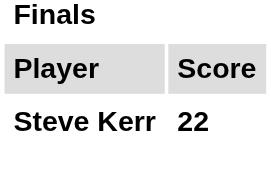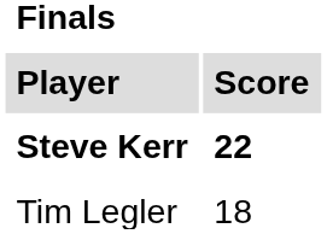 <table cellpadding=5>
 <tr>
 <td><strong>Finals</strong></td>
 </tr>
 <tr style="background: #dddddd">
 <td><strong>Player</strong></td>
 <td><strong>Score</strong></td>
 </tr>
 <tr>
 <td><strong>Steve Kerr</strong></td>
 <td><strong>22</strong></td>
 </tr>
 <tr>
+<td>Tim Legler</td>
+<td>18</td>
+</tr>
+<tr>
 </tr>
 </table>
